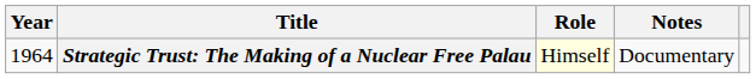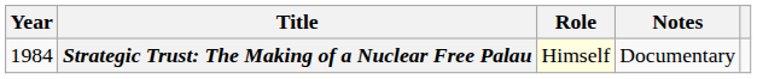 <table class="wikitable sortable plainrowheaders">
 <tr>
 <th scope="col">Year</th>
 <th scope="col">Title</th>
 <th scope="col">Role</th>
 <th scope="col" class="unsortable">Notes</th>
 <th scope="col" class="unsortable"></th>
 </tr>
 <tr>
-<td>1964</td>
+<td>1984</td>
 <th scope="row" data-sort-value="Strategic Trust, The Making of a Nuclear Free Palau"><em>Strategic Trust: The Making of a Nuclear Free Palau</em></th>
 <td style="background: lightyellow;">Himself</td>
 <td>Documentary</td>
 <td style="text-align:center;"></td>
 </tr>
 </table>
